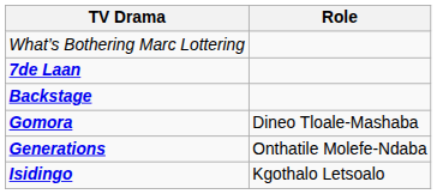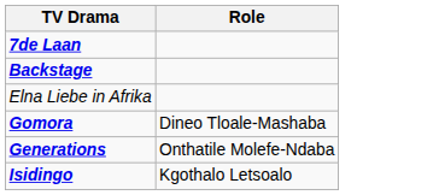 <table class="wikitable">
 <tr>
 <th>TV Drama</th>
 <th>Role</th>
-</tr>
-<tr>
-<td><em>What’s Bothering Marc Lottering</em></td>
-<td></td>
 </tr>
 <tr>
 <td><strong><em><a href='#'>7de Laan</a></em></strong></td>
 <td></td>
 </tr>
 <tr>
 <td><strong><em><a href='#'>Backstage</a></em></strong></td>
+<td></td>
+</tr>
+<tr>
+<td><em>Elna Liebe in Afrika</em></td>
 <td></td>
 </tr>
 <tr>
 <td><strong><em><a href='#'>Gomora</a></em></strong></td>
 <td>Dineo Tloale-Mashaba</td>
 </tr>
 <tr>
 <td><strong><em><a href='#'>Generations</a></em></strong></td>
 <td>Onthatile Molefe-Ndaba</td>
 </tr>
 <tr>
 <td><strong><em><a href='#'>Isidingo</a></em></strong></td>
 <td>Kgothalo Letsoalo</td>
 </tr>
 </table>
